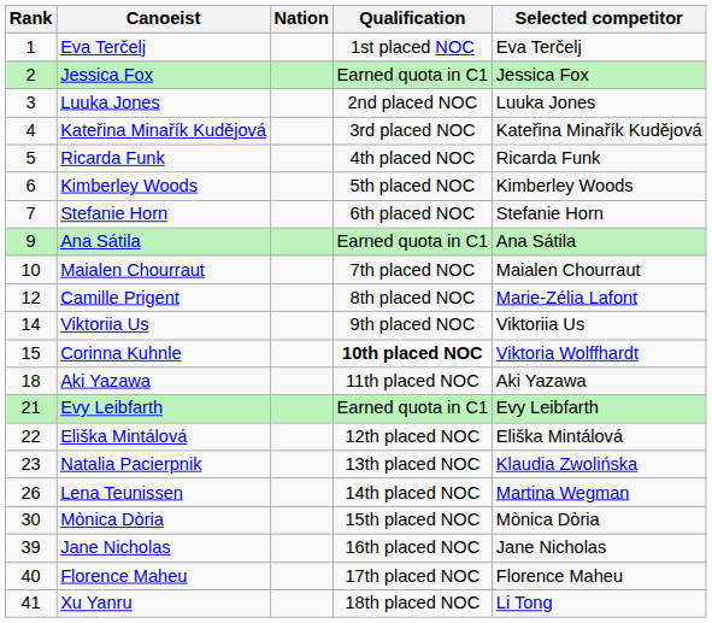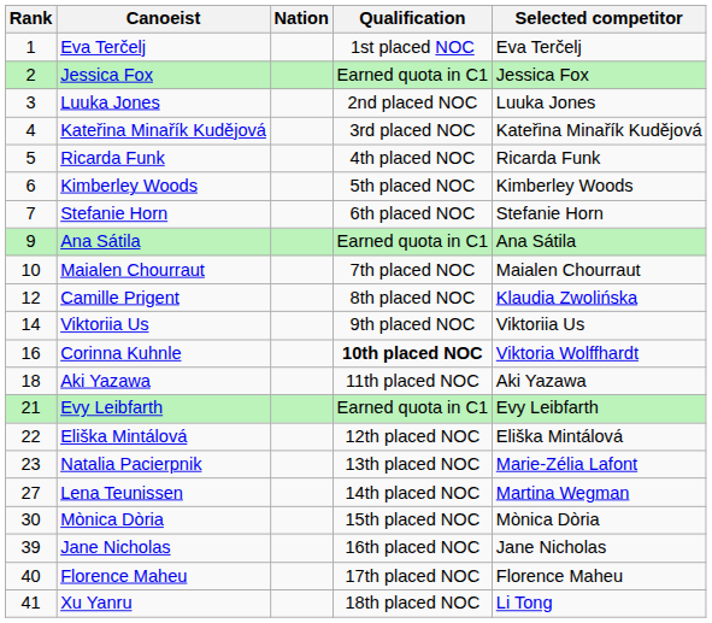 <table class="wikitable" style="text-align:center">
 <tr>
 <th>Rank</th>
 <th>Canoeist</th>
 <th>Nation</th>
 <th>Qualification</th>
 <th>Selected competitor</th>
 </tr>
 <tr>
 <td>1</td>
 <td align="left"><a href='#'>Eva Terčelj</a></td>
 <td align="left"></td>
 <td>1st placed <a href='#'>NOC</a></td>
 <td align="left">Eva Terčelj</td>
 </tr>
 <tr bgcolor=bbf3bb>
 <td>2</td>
 <td align="left"><a href='#'>Jessica Fox</a></td>
 <td align="left"></td>
 <td>Earned quota in C1</td>
 <td align="left">Jessica Fox</td>
 </tr>
 <tr>
 <td>3</td>
 <td align="left"><a href='#'>Luuka Jones</a></td>
 <td align="left"></td>
 <td>2nd placed NOC</td>
 <td align="left">Luuka Jones</td>
 </tr>
 <tr>
 <td>4</td>
 <td align="left"><a href='#'>Kateřina Minařík Kudějová</a></td>
 <td align="left"></td>
 <td>3rd placed NOC</td>
 <td align="left">Kateřina Minařík Kudějová</td>
 </tr>
 <tr>
 <td>5</td>
 <td align="left"><a href='#'>Ricarda Funk</a></td>
 <td align="left"></td>
 <td>4th placed NOC</td>
 <td align="left">Ricarda Funk</td>
 </tr>
 <tr>
 <td>6</td>
 <td align="left"><a href='#'>Kimberley Woods</a></td>
 <td align="left"></td>
 <td>5th placed NOC</td>
 <td align="left">Kimberley Woods</td>
 </tr>
 <tr>
 <td>7</td>
 <td align="left"><a href='#'>Stefanie Horn</a></td>
 <td align="left"></td>
 <td>6th placed NOC</td>
 <td align="left">Stefanie Horn</td>
 </tr>
 <tr bgcolor=bbf3bb>
 <td>9</td>
 <td align="left"><a href='#'>Ana Sátila</a></td>
 <td align="left"></td>
 <td>Earned quota in C1</td>
 <td align="left">Ana Sátila</td>
 </tr>
 <tr>
 <td>10</td>
 <td align="left"><a href='#'>Maialen Chourraut</a></td>
 <td align="left"></td>
 <td>7th placed NOC</td>
 <td align="left">Maialen Chourraut</td>
 </tr>
 <tr>
 <td>12</td>
 <td align="left"><a href='#'>Camille Prigent</a></td>
 <td align="left"></td>
 <td>8th placed NOC</td>
-<td align="left"><a href='#'>Marie-Zélia Lafont</a></td>
+<td align="left"><a href='#'>Klaudia Zwolińska</a></td>
 </tr>
 <tr>
 <td>14</td>
 <td align="left"><a href='#'>Viktoriia Us</a></td>
 <td align="left"></td>
 <td>9th placed NOC</td>
 <td align="left">Viktoriia Us</td>
 </tr>
 <tr>
-<td>15</td>
+<td>16</td>
 <td align="left"><a href='#'>Corinna Kuhnle</a></td>
 <td align="left"></td>
 <td><strong>10th placed NOC</strong></td>
 <td align="left"><a href='#'>Viktoria Wolffhardt</a></td>
 </tr>
 <tr>
 <td>18</td>
 <td align="left"><a href='#'>Aki Yazawa</a></td>
 <td align="left"></td>
 <td>11th placed NOC</td>
 <td align="left">Aki Yazawa</td>
 </tr>
 <tr bgcolor=bbf3bb>
 <td>21</td>
 <td align="left"><a href='#'>Evy Leibfarth</a></td>
 <td align="left"></td>
 <td>Earned quota in C1</td>
 <td align="left">Evy Leibfarth</td>
 </tr>
 <tr>
 <td>22</td>
 <td align="left"><a href='#'>Eliška Mintálová</a></td>
 <td align="left"></td>
 <td>12th placed NOC</td>
 <td align="left">Eliška Mintálová</td>
 </tr>
 <tr>
 <td>23</td>
 <td align="left"><a href='#'>Natalia Pacierpnik</a></td>
 <td align="left"></td>
 <td>13th placed NOC</td>
-<td align="left"><a href='#'>Klaudia Zwolińska</a></td>
+<td align="left"><a href='#'>Marie-Zélia Lafont</a></td>
 </tr>
 <tr>
-<td>26</td>
+<td>27</td>
 <td align="left"><a href='#'>Lena Teunissen</a></td>
 <td align="left"></td>
 <td>14th placed NOC</td>
 <td align="left"><a href='#'>Martina Wegman</a></td>
 </tr>
 <tr>
 <td>30</td>
 <td align="left"><a href='#'>Mònica Dòria</a></td>
 <td align="left"></td>
 <td>15th placed NOC</td>
 <td align="left">Mònica Dòria</td>
 </tr>
 <tr>
 <td>39</td>
 <td align="left"><a href='#'>Jane Nicholas</a></td>
 <td align="left"></td>
 <td>16th placed NOC</td>
 <td align="left">Jane Nicholas</td>
 </tr>
 <tr>
 <td>40</td>
 <td align="left"><a href='#'>Florence Maheu</a></td>
 <td align="left"></td>
 <td>17th placed NOC</td>
 <td align="left">Florence Maheu</td>
 </tr>
 <tr>
 <td>41</td>
 <td align="left"><a href='#'>Xu Yanru</a></td>
 <td align="left"></td>
 <td>18th placed NOC</td>
 <td align="left"><a href='#'>Li Tong</a></td>
 </tr>
 </table>
